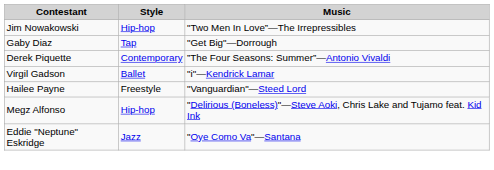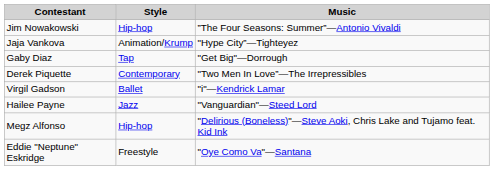 <table class="wikitable" style="width:90%;">
 <tr style="background:lightgrey; text-align:center;">
 <td><strong>Contestant</strong></td>
 <td><strong>Style</strong></td>
 <td><strong>Music</strong></td>
 </tr>
 <tr>
 <td>Jim Nowakowski</td>
 <td><a href='#'>Hip-hop</a></td>
-<td>"Two Men In Love”—The Irrepressibles</td>
+<td>”The Four Seasons: Summer”—<a href='#'>Antonio Vivaldi</a></td>
+</tr>
+<tr>
+<td>Jaja Vankova</td>
+<td>Animation/<a href='#'>Krump</a></td>
+<td>"Hype City”—Tighteyez</td>
 </tr>
 <tr>
 <td>Gaby Diaz</td>
 <td><a href='#'>Tap</a></td>
 <td>"Get Big"—Dorrough</td>
 </tr>
 <tr>
 <td>Derek Piquette</td>
 <td><a href='#'>Contemporary</a></td>
-<td>”The Four Seasons: Summer”—<a href='#'>Antonio Vivaldi</a></td>
+<td>"Two Men In Love”—The Irrepressibles</td>
 </tr>
 <tr>
 <td>Virgil Gadson</td>
 <td><a href='#'>Ballet</a></td>
 <td>"i"—<a href='#'>Kendrick Lamar</a></td>
 </tr>
 <tr>
 <td>Hailee Payne</td>
-<td>Freestyle</td>
+<td><a href='#'>Jazz</a></td>
 <td>"Vanguardian"—<a href='#'>Steed Lord</a></td>
 </tr>
 <tr>
 <td>Megz Alfonso</td>
 <td><a href='#'>Hip-hop</a></td>
 <td>"<a href='#'>Delirious (Boneless)</a>"—<a href='#'>Steve Aoki</a>, Chris Lake and Tujamo feat. <a href='#'>Kid Ink</a></td>
 </tr>
 <tr>
 <td>Eddie "Neptune" Eskridge</td>
-<td><a href='#'>Jazz</a></td>
+<td>Freestyle</td>
 <td>"<a href='#'>Oye Como Va</a>"—<a href='#'>Santana</a></td>
 </tr>
 </table>
